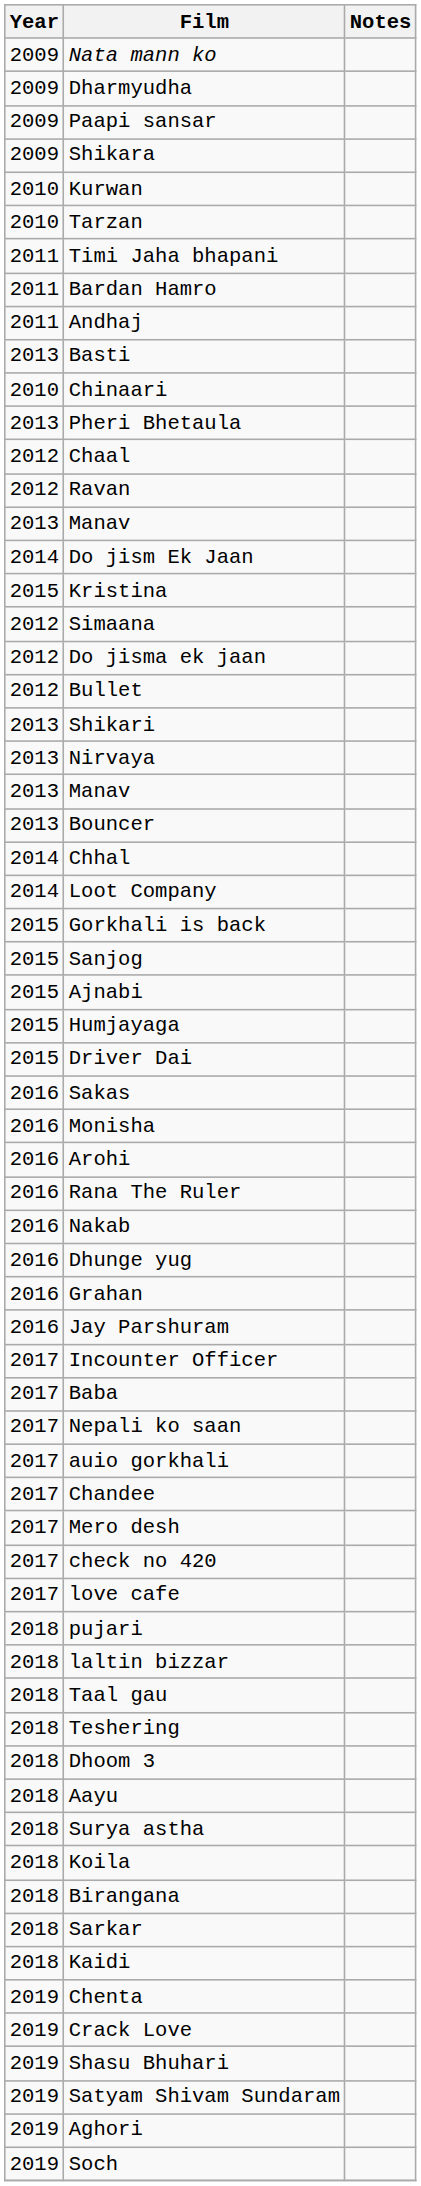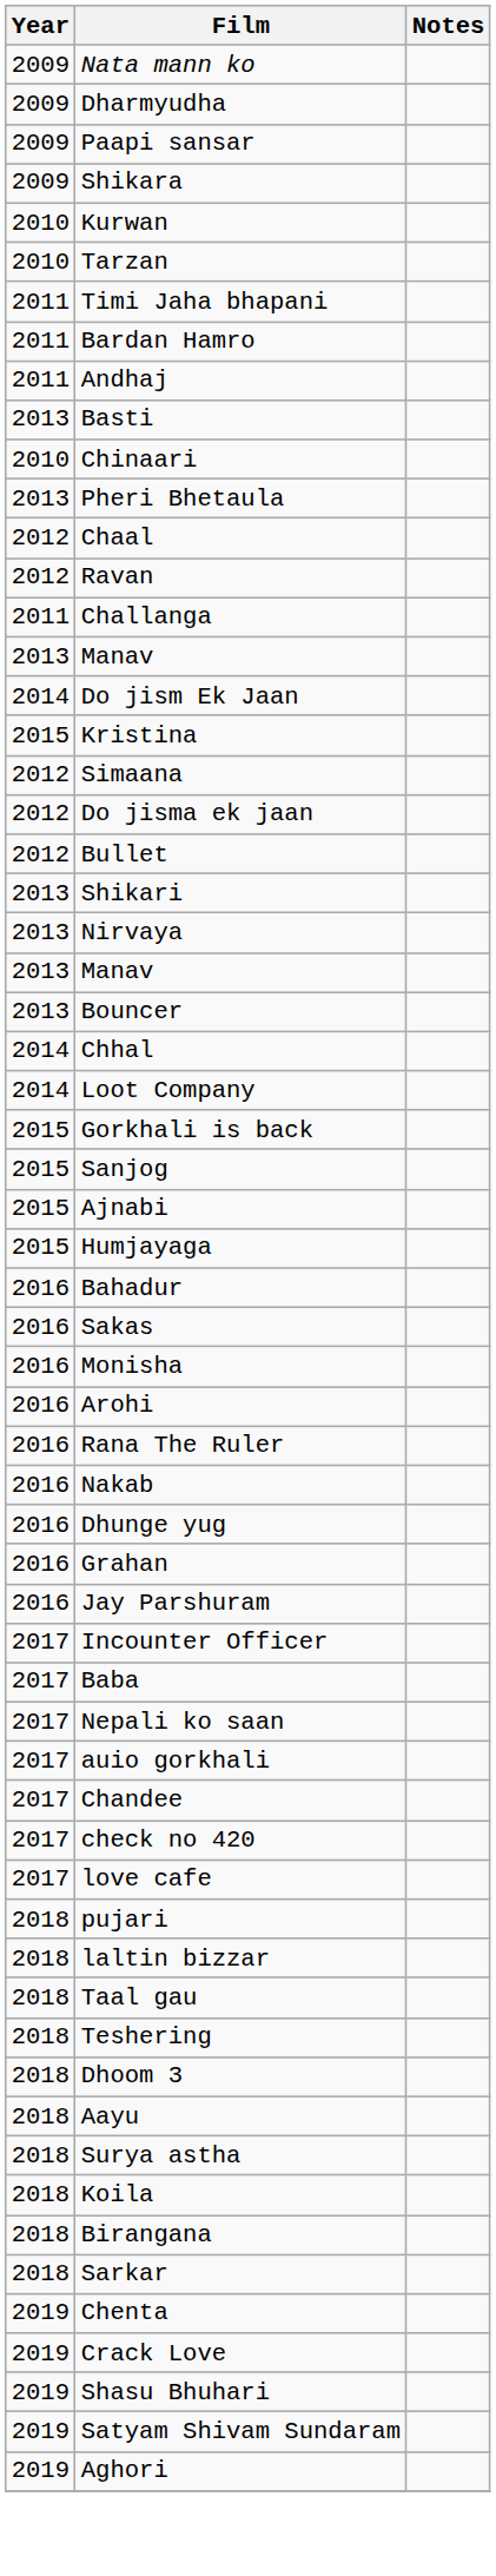 <table class="wikitable sortable">
 <tr style="text-align:center;">
 <th>Year</th>
 <th>Film</th>
 <th class="unsortable">Notes</th>
 </tr>
 <tr>
 <td>2009</td>
 <td><em>Nata mann ko</em></td>
 <td></td>
 </tr>
 <tr>
 <td>2009</td>
 <td>Dharmyudha</td>
 <td></td>
 </tr>
 <tr>
 <td>2009</td>
 <td>Paapi sansar</td>
 <td></td>
 </tr>
 <tr>
 <td>2009</td>
 <td>Shikara</td>
 <td></td>
 </tr>
 <tr>
 <td>2010</td>
 <td>Kurwan</td>
 <td></td>
 </tr>
 <tr>
 <td>2010</td>
 <td>Tarzan</td>
 <td></td>
 </tr>
 <tr>
 <td>2011</td>
 <td>Timi Jaha bhapani</td>
 <td></td>
 </tr>
 <tr>
 <td>2011</td>
 <td>Bardan Hamro</td>
 <td></td>
 </tr>
 <tr>
 <td>2011</td>
 <td>Andhaj</td>
 <td></td>
 </tr>
 <tr>
 <td>2013</td>
 <td>Basti</td>
 <td></td>
 </tr>
 <tr>
 <td>2010</td>
 <td>Chinaari</td>
 <td></td>
 </tr>
 <tr>
 <td>2013</td>
 <td>Pheri Bhetaula</td>
 <td></td>
 </tr>
 <tr>
 <td>2012</td>
 <td>Chaal</td>
 <td></td>
 </tr>
 <tr>
 <td>2012</td>
 <td>Ravan</td>
+<td></td>
+</tr>
+<tr>
+<td>2011</td>
+<td>Challanga</td>
 <td></td>
 </tr>
 <tr>
 <td>2013</td>
 <td>Manav</td>
 <td></td>
 </tr>
 <tr>
 <td>2014</td>
 <td>Do jism Ek Jaan</td>
 <td></td>
 </tr>
 <tr>
 <td>2015</td>
 <td>Kristina</td>
 <td></td>
 </tr>
 <tr>
 <td>2012</td>
 <td>Simaana</td>
 <td></td>
 </tr>
 <tr>
 <td>2012</td>
 <td>Do jisma ek jaan</td>
 <td></td>
 </tr>
 <tr>
 <td>2012</td>
 <td>Bullet</td>
 <td></td>
 </tr>
 <tr>
 <td>2013</td>
 <td>Shikari</td>
 <td></td>
 </tr>
 <tr>
 <td>2013</td>
 <td>Nirvaya </td>
 <td></td>
 </tr>
 <tr>
 <td>2013</td>
 <td>Manav</td>
 <td></td>
 </tr>
 <tr>
 <td>2013</td>
 <td>Bouncer</td>
 <td></td>
 </tr>
 <tr>
 <td>2014</td>
 <td>Chhal</td>
 <td></td>
 </tr>
 <tr>
 <td>2014</td>
 <td>Loot Company</td>
 <td></td>
 </tr>
 <tr>
 <td>2015</td>
 <td>Gorkhali is back</td>
 <td></td>
 </tr>
 <tr>
 <td>2015</td>
 <td>Sanjog</td>
 <td></td>
 </tr>
 <tr>
 <td>2015</td>
 <td>Ajnabi</td>
 <td></td>
 </tr>
 <tr>
 <td>2015</td>
 <td>Humjayaga</td>
 <td></td>
 </tr>
 <tr>
-<td>2015</td>
-<td>Driver Dai</td>
+<td>2016</td>
+<td>Bahadur</td>
 <td></td>
 </tr>
 <tr>
 <td>2016</td>
 <td>Sakas</td>
 <td></td>
 </tr>
 <tr>
 <td>2016</td>
 <td>Monisha</td>
 <td></td>
 </tr>
 <tr>
 <td>2016</td>
 <td>Arohi</td>
 <td></td>
 </tr>
 <tr>
 <td>2016</td>
 <td>Rana The Ruler</td>
 <td></td>
 </tr>
 <tr>
 <td>2016</td>
 <td>Nakab</td>
 <td></td>
 </tr>
 <tr>
 <td>2016</td>
 <td>Dhunge yug</td>
 <td></td>
 </tr>
 <tr>
 <td>2016</td>
 <td>Grahan</td>
 <td></td>
 </tr>
 <tr>
 <td>2016</td>
 <td>Jay Parshuram</td>
 <td></td>
 </tr>
 <tr>
 <td>2017</td>
 <td>Incounter Officer</td>
 <td></td>
 </tr>
 <tr>
 <td>2017</td>
 <td>Baba</td>
 <td></td>
 </tr>
 <tr>
 <td>2017</td>
 <td>Nepali ko saan</td>
 <td></td>
 </tr>
 <tr>
 <td>2017</td>
 <td>auio gorkhali</td>
 <td></td>
 </tr>
 <tr>
 <td>2017</td>
 <td>Chandee</td>
 <td></td>
 </tr>
 <tr>
 <td>2017</td>
-<td>Mero desh</td>
-<td></td>
-</tr>
-<tr>
-<td>2017</td>
 <td>check no 420</td>
 <td></td>
 </tr>
 <tr>
 <td>2017</td>
 <td>love cafe</td>
 <td></td>
 </tr>
 <tr>
 <td>2018</td>
 <td>pujari</td>
 <td></td>
 </tr>
 <tr>
 <td>2018</td>
 <td>laltin bizzar</td>
 <td></td>
 </tr>
 <tr>
 <td>2018</td>
 <td>Taal gau</td>
 <td></td>
 </tr>
 <tr>
 <td>2018</td>
 <td>Teshering</td>
 <td></td>
 </tr>
 <tr>
 <td>2018</td>
 <td>Dhoom 3</td>
 <td></td>
 </tr>
 <tr>
 <td>2018</td>
 <td>Aayu</td>
 <td></td>
 </tr>
 <tr>
 <td>2018</td>
 <td>Surya astha</td>
 <td></td>
 </tr>
 <tr>
 <td>2018</td>
 <td>Koila</td>
 <td></td>
 </tr>
 <tr>
 <td>2018</td>
 <td>Birangana</td>
 <td></td>
 </tr>
 <tr>
 <td>2018</td>
 <td>Sarkar</td>
 <td></td>
 </tr>
 <tr>
-<td>2018</td>
-<td>Kaidi</td>
-<td></td>
-</tr>
-<tr>
 <td>2019</td>
 <td>Chenta</td>
 <td></td>
 </tr>
 <tr>
 <td>2019</td>
 <td>Crack Love</td>
 <td></td>
 </tr>
 <tr>
 <td>2019</td>
 <td>Shasu Bhuhari</td>
 <td></td>
 </tr>
 <tr>
 <td>2019</td>
 <td>Satyam Shivam Sundaram</td>
 <td></td>
 </tr>
 <tr>
 <td>2019</td>
 <td>Aghori</td>
 <td></td>
 </tr>
 <tr>
-<td>2019</td>
-<td>Soch</td>
-<td></td>
-</tr>
-<tr>
 </tr>
 </table>
